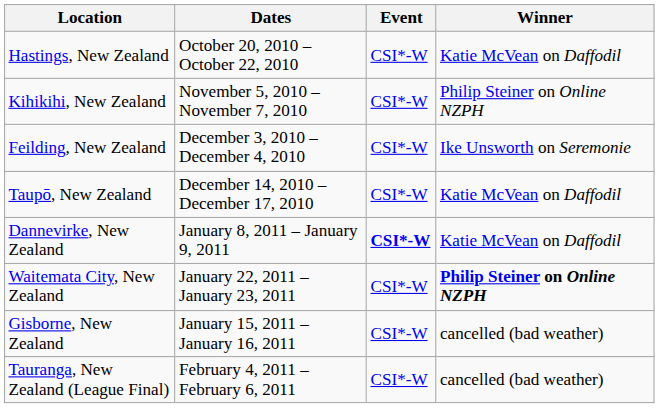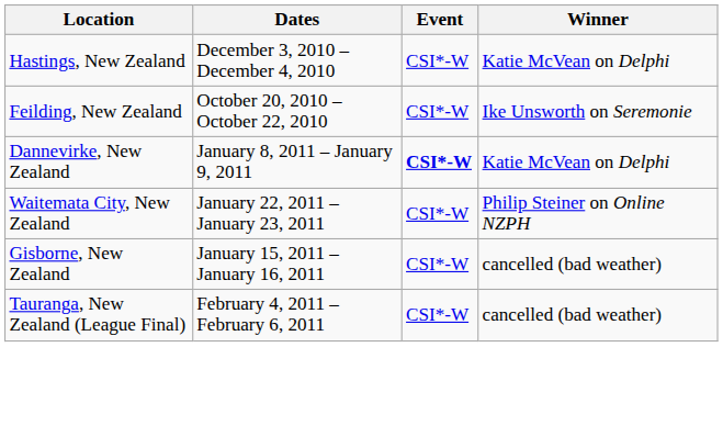 <table class="wikitable">
 <tr>
 <th width=225>Location</th>
 <th width=275>Dates</th>
 <th width=75>Event</th>
 <th width=325>Winner</th>
 </tr>
 <tr>
 <td> <a href='#'>Hastings</a>, New Zealand</td>
-<td>October 20, 2010 – October 22, 2010</td>
+<td>December 3, 2010 – December 4, 2010</td>
 <td><a href='#'>CSI*-W</a></td>
-<td> <a href='#'>Katie McVean</a> on <em>Daffodil</em></td>
-</tr>
-<tr>
-<td> <a href='#'>Kihikihi</a>, New Zealand</td>
-<td>November 5, 2010 – November 7, 2010</td>
-<td><a href='#'>CSI*-W</a></td>
-<td> <a href='#'>Philip Steiner</a> on <em>Online NZPH</em></td>
+<td> <a href='#'>Katie McVean</a> on <em>Delphi</em></td>
 </tr>
 <tr>
 <td> <a href='#'>Feilding</a>, New Zealand</td>
-<td>December 3, 2010 – December 4, 2010</td>
+<td>October 20, 2010 – October 22, 2010</td>
 <td><a href='#'>CSI*-W</a></td>
 <td> <a href='#'>Ike Unsworth</a> on <em>Seremonie</em></td>
-</tr>
-<tr>
-<td> <a href='#'>Taupō</a>, New Zealand</td>
-<td>December 14, 2010 – December 17, 2010</td>
-<td><a href='#'>CSI*-W</a></td>
-<td> <a href='#'>Katie McVean</a> on <em>Daffodil</em></td>
 </tr>
 <tr>
 <td> <a href='#'>Dannevirke</a>, New Zealand</td>
 <td>January 8, 2011 – January 9, 2011</td>
 <td><strong><a href='#'>CSI*-W</a></strong></td>
-<td> <a href='#'>Katie McVean</a> on <em>Daffodil</em></td>
+<td> <a href='#'>Katie McVean</a> on <em>Delphi</em></td>
 </tr>
 <tr>
 <td> <a href='#'>Waitemata City</a>, New Zealand</td>
 <td>January 22, 2011 – January 23, 2011</td>
 <td><a href='#'>CSI*-W</a></td>
-<td><strong> <a href='#'>Philip Steiner</a> on <em>Online NZPH</em></strong></td>
+<td> <a href='#'>Philip Steiner</a> on <em>Online NZPH</em></td>
 </tr>
 <tr>
 <td> <a href='#'>Gisborne</a>, New Zealand</td>
 <td>January 15, 2011 – January 16, 2011</td>
 <td><a href='#'>CSI*-W</a></td>
 <td>cancelled (bad weather)</td>
 </tr>
 <tr>
 <td> <a href='#'>Tauranga</a>, New Zealand (League Final)</td>
 <td>February 4, 2011 – February 6, 2011</td>
 <td><a href='#'>CSI*-W</a></td>
 <td>cancelled (bad weather)</td>
 </tr>
 </table>
